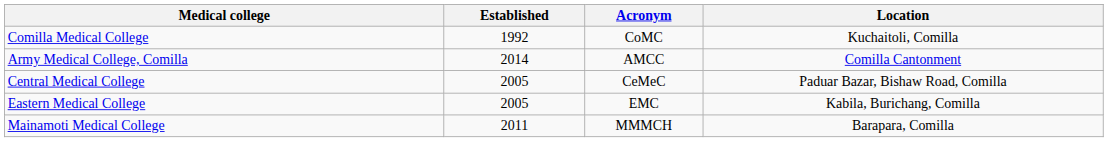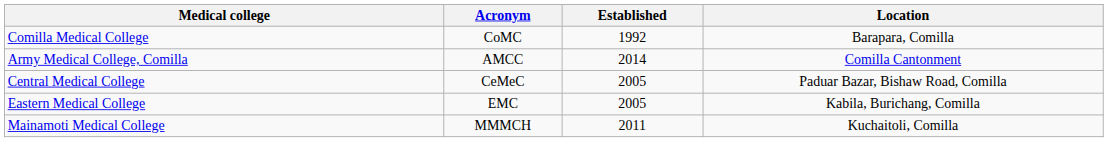 <table class="wikitable sortable" style="width:100%; ">
 <tr>
 <th>Medical college</th>
+<th class="unsortable"><a href='#'>Acronym</a></th>
 <th>Established</th>
-<th class="unsortable"><a href='#'>Acronym</a></th>
 <th>Location<br></th>
 </tr>
 <tr>
 <td><a href='#'>Comilla Medical College</a></td>
+<td style="text-align:center;">CoMC</td>
 <td style="text-align:center;">1992</td>
-<td style="text-align:center;">CoMC</td>
-<td style="text-align:center;">Kuchaitoli, Comilla</td>
+<td style="text-align:center;">Barapara, Comilla<br></td>
 </tr>
 <tr>
 <td style="width:40%;"><a href='#'>Army Medical College, Comilla</a></td>
+<td style="text-align:center;">AMCC</td>
 <td style="text-align:center;">2014</td>
-<td style="text-align:center;">AMCC</td>
 <td style="text-align:center;"><a href='#'>Comilla Cantonment</a></td>
 </tr>
 <tr>
 <td style="width:40%;"><a href='#'>Central Medical College</a></td>
+<td style="text-align:center;">CeMeC</td>
 <td style="text-align:center;">2005</td>
-<td style="text-align:center;">CeMeC</td>
 <td style="text-align:center;">Paduar Bazar, Bishaw Road, Comilla</td>
 </tr>
 <tr>
 <td style="width:40%;"><a href='#'>Eastern Medical College</a></td>
+<td style="text-align:center;">EMC</td>
 <td style="text-align:center;">2005</td>
-<td style="text-align:center;">EMC</td>
 <td style="text-align:center;">Kabila, Burichang, Comilla</td>
 </tr>
 <tr>
 <td style="width:40%;"><a href='#'>Mainamoti Medical College</a></td>
+<td style="text-align:center;">MMMCH</td>
 <td style="text-align:center;">2011</td>
-<td style="text-align:center;">MMMCH</td>
-<td style="text-align:center;">Barapara, Comilla<br></td>
+<td style="text-align:center;">Kuchaitoli, Comilla</td>
 </tr>
 </table>
